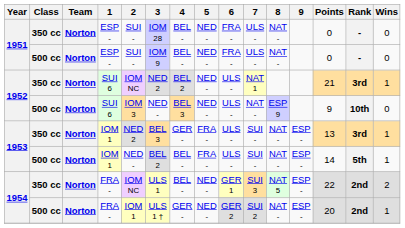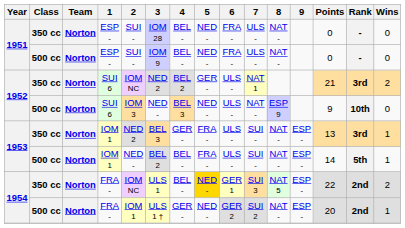 <table class="wikitable" style="text-align:center; font-size:95%">
 <tr>
 <th>Year</th>
 <th>Class</th>
 <th>Team</th>
 <th>1</th>
 <th>2</th>
 <th>3</th>
 <th>4</th>
 <th>5</th>
 <th>6</th>
 <th>7</th>
 <th>8</th>
 <th>9</th>
 <th>Points</th>
 <th>Rank</th>
 <th>Wins</th>
 </tr>
 <tr>
 <th rowspan=2><a href='#'>1951</a></th>
 <th>350 cc</th>
 <th><a href='#'>Norton</a></th>
 <td><a href='#'>ESP</a><br><small>-</small></td>
 <td><a href='#'>SUI</a><br><small>-</small></td>
 <td style="background:#CFCFFF;"><a href='#'>IOM</a><br><small>28</small></td>
 <td><a href='#'>BEL</a><br><small>-</small></td>
 <td><a href='#'>NED</a><br><small>-</small></td>
 <td><a href='#'>FRA</a><br><small>-</small></td>
 <td><a href='#'>ULS</a><br><small>-</small></td>
 <td><a href='#'>NAT</a><br><small>-</small></td>
 <td></td>
 <td>0</td>
 <th>-</th>
 <td>0</td>
 </tr>
 <tr>
 <th>500 cc</th>
 <th><a href='#'>Norton</a></th>
 <td><a href='#'>ESP</a><br><small>-</small></td>
 <td><a href='#'>SUI</a><br><small>-</small></td>
 <td style="background:#CFCFFF;"><a href='#'>IOM</a><br><small>9</small></td>
 <td><a href='#'>BEL</a><br><small>-</small></td>
 <td><a href='#'>NED</a><br><small>-</small></td>
 <td><a href='#'>FRA</a><br><small>-</small></td>
 <td><a href='#'>ULS</a><br><small>-</small></td>
 <td><a href='#'>NAT</a><br><small>-</small></td>
 <td></td>
 <td>0</td>
 <th>-</th>
 <td>0</td>
 </tr>
 <tr>
 <th rowspan=2><a href='#'>1952</a></th>
 <th>350 cc</th>
 <th><a href='#'>Norton</a></th>
 <td style="background:#DFFFDF;"><a href='#'>SUI</a><br><small>6</small></td>
 <td style="background:#EFCFFF;"><a href='#'>IOM</a><br><small>NC</small></td>
 <td style="background:#DFDFDF;"><a href='#'>NED</a><br><small>2</small></td>
 <td style="background:#DFDFDF;"><a href='#'>BEL</a><br><small>2</small></td>
-<td><a href='#'>NED</a><br><small>-</small></td>
+<td><a href='#'>GER</a><br><small>-</small></td>
 <td><a href='#'>ULS</a><br><small>-</small></td>
 <td style="background:#FFFFBF;"><a href='#'>NAT</a><br><small>1</small></td>
 <td></td>
 <td></td>
 <td style="background:#FFDF9F;">21</td>
 <td style="background:#FFDF9F;"><strong>3rd</strong></td>
-<td style="background:#FFDF9F;">1</td>
+<td style="background:#FFDF9F;">2</td>
 </tr>
 <tr>
 <th>500 cc</th>
 <th><a href='#'>Norton</a></th>
 <td style="background:#DFFFDF;"><a href='#'>SUI</a><br><small>6</small></td>
 <td style="background:#FFDF9F;"><a href='#'>IOM</a><br><small>3</small></td>
 <td><a href='#'>NED</a><br><small>-</small></td>
 <td style="background:#FFDF9F;"><a href='#'>BEL</a><br><small>3</small></td>
 <td><a href='#'>NED</a><br><small>-</small></td>
 <td><a href='#'>ULS</a><br><small>-</small></td>
 <td><a href='#'>NAT</a><br><small>-</small></td>
 <td style="background:#cfcfff;"><a href='#'>ESP</a><br><small>9</small></td>
 <td></td>
 <td>9</td>
 <th>10th</th>
 <td>0</td>
 </tr>
 <tr>
 <th rowspan=2><a href='#'>1953</a></th>
 <th>350 cc</th>
 <th><a href='#'>Norton</a></th>
 <td style="background:#FFFFBF;"><a href='#'>IOM</a><br><small>1</small></td>
 <td style="background:#DFDFDF;"><a href='#'>NED</a><br><small>2</small></td>
 <td style="background:#FFDF9F;"><a href='#'>BEL</a><br><small>3</small></td>
 <td><a href='#'>GER</a><br><small>-</small></td>
 <td><a href='#'>FRA</a><br><small>-</small></td>
 <td><a href='#'>ULS</a><br><small>-</small></td>
 <td><a href='#'>SUI</a><br><small>-</small></td>
 <td><a href='#'>NAT</a><br><small>-</small></td>
 <td><a href='#'>ESP</a><br><small>-</small></td>
 <td style="background:#FFDF9F;">13</td>
 <td style="background:#FFDF9F;"><strong>3rd</strong></td>
 <td style="background:#FFDF9F;">1</td>
 </tr>
 <tr>
 <th>500 cc</th>
 <th><a href='#'>Norton</a></th>
 <td style="background:#FFFFBF;"><a href='#'>IOM</a><br><small>1</small></td>
 <td><a href='#'>NED</a><br><small>-</small></td>
 <td style="background:#DFDFDF;"><a href='#'>BEL</a><br><small>2</small></td>
 <td><a href='#'>BEL</a><br><small>-</small></td>
 <td><a href='#'>FRA</a><br><small>-</small></td>
 <td><a href='#'>ULS</a><br><small>-</small></td>
 <td><a href='#'>SUI</a><br><small>-</small></td>
 <td><a href='#'>NAT</a><br><small>-</small></td>
 <td><a href='#'>ESP</a><br><small>-</small></td>
 <td>14</td>
 <th>5th</th>
 <td>1</td>
 </tr>
 <tr>
 <th rowspan=2><a href='#'>1954</a></th>
 <th>350 cc</th>
 <th><a href='#'>Norton</a></th>
 <td><a href='#'>FRA</a><br><small>-</small></td>
 <td style="background:#EFCFFF;"><a href='#'>IOM</a><br><small>NC</small></td>
 <td style="background:#FFFFBF;"><a href='#'>ULS</a><br><small>1</small></td>
 <td><a href='#'>BEL</a><br><small>-</small></td>
-<td><a href='#'>NED</a><br><small>-</small></td>
+<td style="background: gold;"><a href='#'>NED</a><br><small>-</small></td>
 <td style="background:#FFFFBF;"><a href='#'>GER</a><br><small>1</small></td>
 <td style="background:#FFDF9F;"><a href='#'>SUI</a><br><small>3</small></td>
 <td style="background:#DFFFDF;"><a href='#'>NAT</a><br><small>5</small></td>
 <td><a href='#'>ESP</a><br><small>-</small></td>
 <td style="background:#DFDFDF;">22</td>
 <td style="background:#DFDFDF;"><strong>2nd</strong></td>
 <td style="background:#DFDFDF;">2</td>
 </tr>
 <tr>
 <th>500 cc</th>
 <th><a href='#'>Norton</a></th>
 <td><a href='#'>FRA</a><br><small>-</small></td>
 <td style="background:#FFFFBF;"><a href='#'>IOM</a><br><small>1</small></td>
 <td style="background:#FFFFBF;"><a href='#'>ULS</a><br><small>1 †</small></td>
 <td><a href='#'>GER</a><br><small>-</small></td>
 <td><a href='#'>NED</a><br><small>-</small></td>
 <td style="background:#DFDFDF;"><a href='#'>GER</a><br><small>2</small></td>
 <td style="background:#DFDFDF;"><a href='#'>SUI</a><br><small>2</small></td>
 <td><a href='#'>NAT</a><br><small>-</small></td>
 <td><a href='#'>ESP</a><br><small>-</small></td>
 <td style="background:#DFDFDF;">20</td>
 <td style="background:#DFDFDF;"><strong>2nd</strong></td>
 <td style="background:#DFDFDF;">1</td>
 </tr>
 <tr>
 </tr>
 </table>
